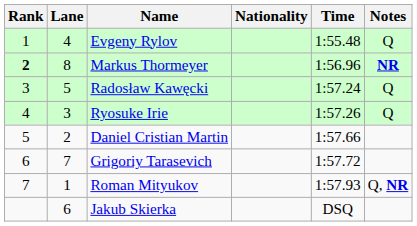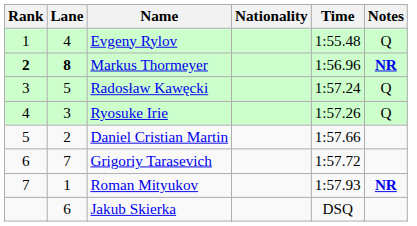 <table class="wikitable sortable" style="text-align:center">
 <tr>
 <th>Rank</th>
 <th>Lane</th>
 <th>Name</th>
 <th>Nationality</th>
 <th>Time</th>
 <th>Notes</th>
 </tr>
 <tr bgcolor=ccffcc>
 <td>1</td>
 <td>4</td>
 <td align=left><a href='#'>Evgeny Rylov</a></td>
 <td align=left></td>
 <td>1:55.48</td>
 <td>Q</td>
 </tr>
 <tr bgcolor=ccffcc>
 <td><strong>2</strong></td>
-<td>8</td>
+<td><strong>8</strong></td>
 <td align=left><a href='#'>Markus Thormeyer</a></td>
 <td align=left></td>
 <td>1:56.96</td>
 <td><strong><a href='#'>NR</a></strong></td>
 </tr>
 <tr bgcolor=ccffcc>
 <td>3</td>
 <td>5</td>
 <td align=left><a href='#'>Radosław Kawęcki</a></td>
 <td align=left></td>
 <td>1:57.24</td>
 <td>Q</td>
 </tr>
 <tr bgcolor=ccffcc>
 <td>4</td>
 <td>3</td>
 <td align=left><a href='#'>Ryosuke Irie</a></td>
 <td align=left></td>
 <td>1:57.26</td>
 <td>Q</td>
 </tr>
 <tr>
 <td>5</td>
 <td>2</td>
 <td align=left><a href='#'>Daniel Cristian Martin</a></td>
 <td align=left></td>
 <td>1:57.66</td>
 <td></td>
 </tr>
 <tr>
 <td>6</td>
 <td>7</td>
 <td align=left><a href='#'>Grigoriy Tarasevich</a></td>
 <td align=left></td>
 <td>1:57.72</td>
 <td></td>
 </tr>
 <tr>
 <td>7</td>
 <td>1</td>
 <td align=left><a href='#'>Roman Mityukov</a></td>
 <td align=left></td>
 <td>1:57.93</td>
-<td>Q, <strong><a href='#'>NR</a></strong></td>
+<td><strong><a href='#'>NR</a></strong></td>
 </tr>
 <tr>
 <td></td>
 <td>6</td>
 <td align=left><a href='#'>Jakub Skierka</a></td>
 <td align=left></td>
 <td>DSQ</td>
 <td></td>
 </tr>
 </table>
